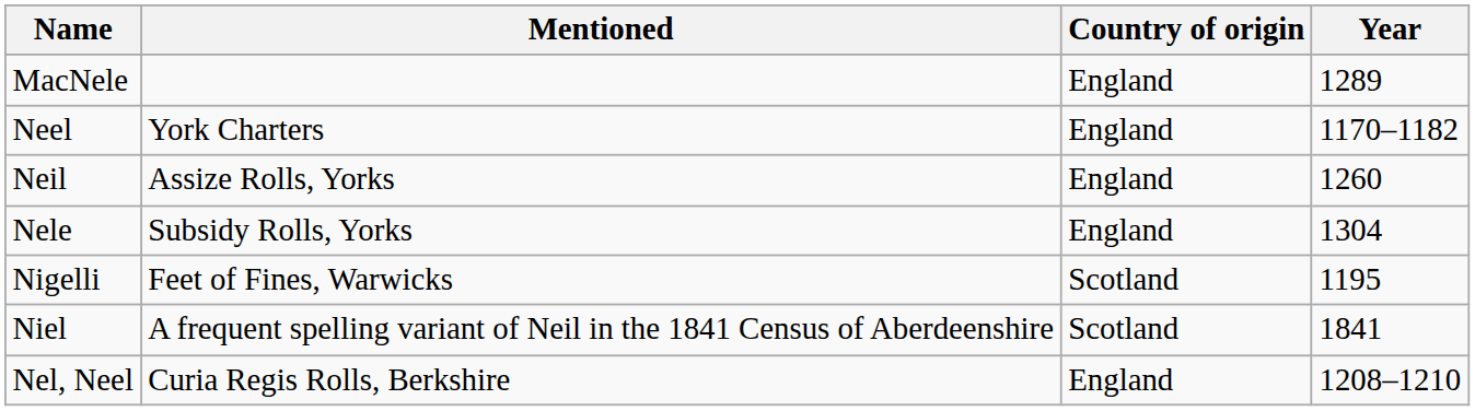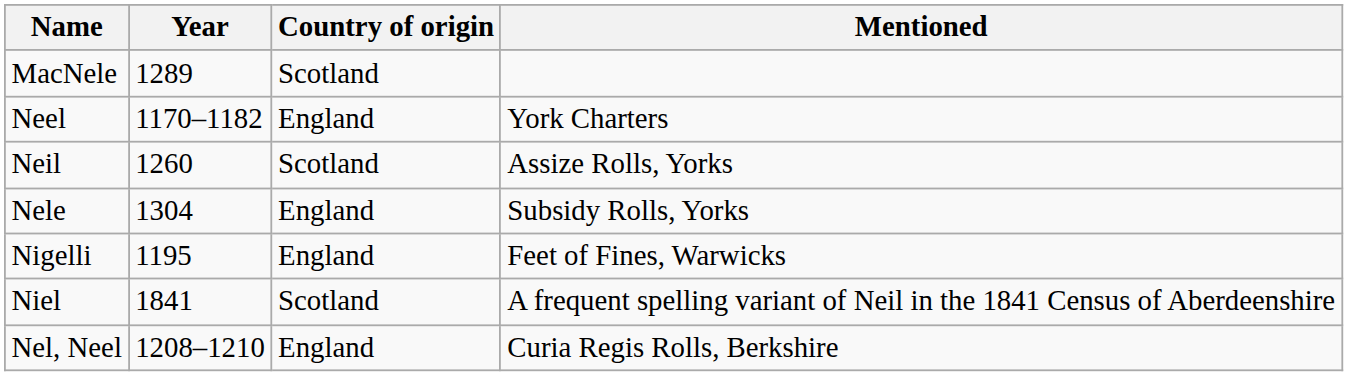 <table class="wikitable">
 <tr>
 <th>Name</th>
+<th>Year</th>
+<th>Country of origin</th>
 <th>Mentioned</th>
-<th>Country of origin</th>
-<th>Year</th>
 </tr>
 <tr>
 <td>MacNele</td>
+<td>1289</td>
+<td>Scotland</td>
 <td></td>
-<td>England</td>
-<td>1289</td>
 </tr>
 <tr>
 <td>Neel</td>
+<td>1170–1182</td>
+<td>England</td>
 <td>York Charters</td>
-<td>England</td>
-<td>1170–1182</td>
 </tr>
 <tr>
 <td>Neil</td>
+<td>1260</td>
+<td>Scotland</td>
 <td>Assize Rolls, Yorks</td>
-<td>England</td>
-<td>1260</td>
 </tr>
 <tr>
 <td>Nele</td>
+<td>1304</td>
+<td>England</td>
 <td>Subsidy Rolls, Yorks</td>
-<td>England</td>
-<td>1304</td>
 </tr>
 <tr>
 <td>Nigelli</td>
+<td>1195</td>
+<td>England</td>
 <td>Feet of Fines, Warwicks</td>
-<td>Scotland</td>
-<td>1195</td>
 </tr>
 <tr>
 <td>Niel</td>
+<td>1841</td>
+<td>Scotland</td>
 <td>A frequent spelling variant of Neil in the 1841 Census of Aberdeenshire</td>
-<td>Scotland</td>
-<td>1841</td>
 </tr>
 <tr>
 <td>Nel, Neel</td>
+<td>1208–1210</td>
+<td>England</td>
 <td>Curia Regis Rolls, Berkshire</td>
-<td>England</td>
-<td>1208–1210</td>
 </tr>
 </table>
